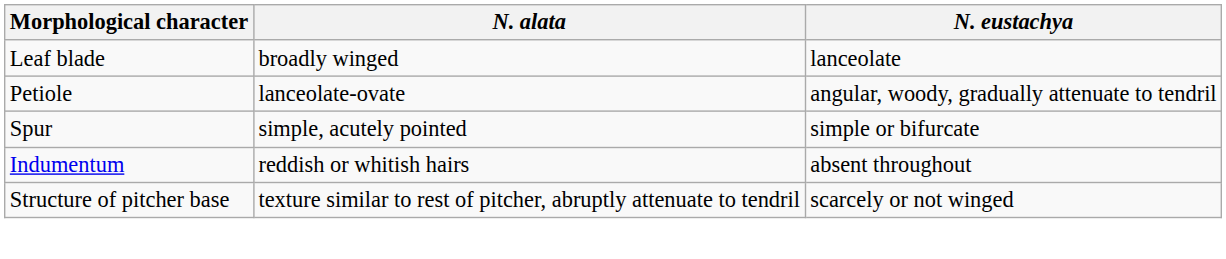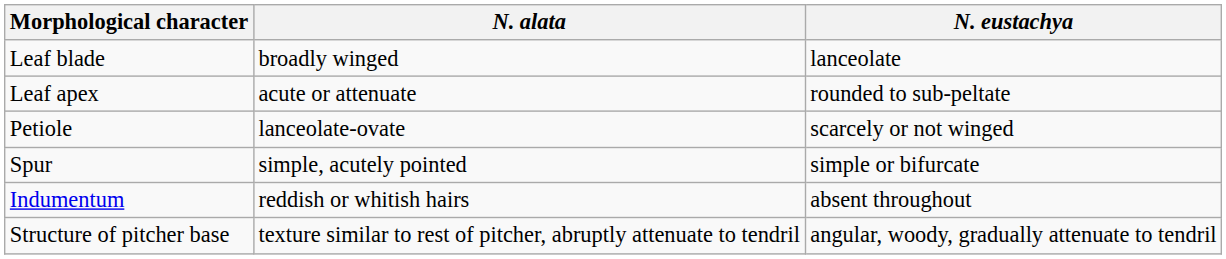 <table class="wikitable" text-align: left;">
 <tr>
 <th>Morphological character</th>
 <th><em>N. alata</em></th>
 <th><em>N. eustachya</em></th>
 </tr>
 <tr>
 <td>Leaf blade</td>
 <td>broadly winged</td>
 <td>lanceolate</td>
 </tr>
 <tr>
+<td>Leaf apex</td>
+<td>acute or attenuate</td>
+<td>rounded to sub-peltate</td>
+</tr>
+<tr>
 <td>Petiole</td>
 <td>lanceolate-ovate</td>
-<td>angular, woody, gradually attenuate to tendril</td>
+<td>scarcely or not winged</td>
 </tr>
 <tr>
 <td>Spur</td>
 <td>simple, acutely pointed</td>
 <td>simple or bifurcate</td>
 </tr>
 <tr>
 <td><a href='#'>Indumentum</a></td>
 <td>reddish or whitish hairs</td>
 <td>absent throughout</td>
 </tr>
 <tr>
 <td>Structure of pitcher base</td>
 <td>texture similar to rest of pitcher, abruptly attenuate to tendril</td>
-<td>scarcely or not winged</td>
+<td>angular, woody, gradually attenuate to tendril</td>
 </tr>
 </table>
